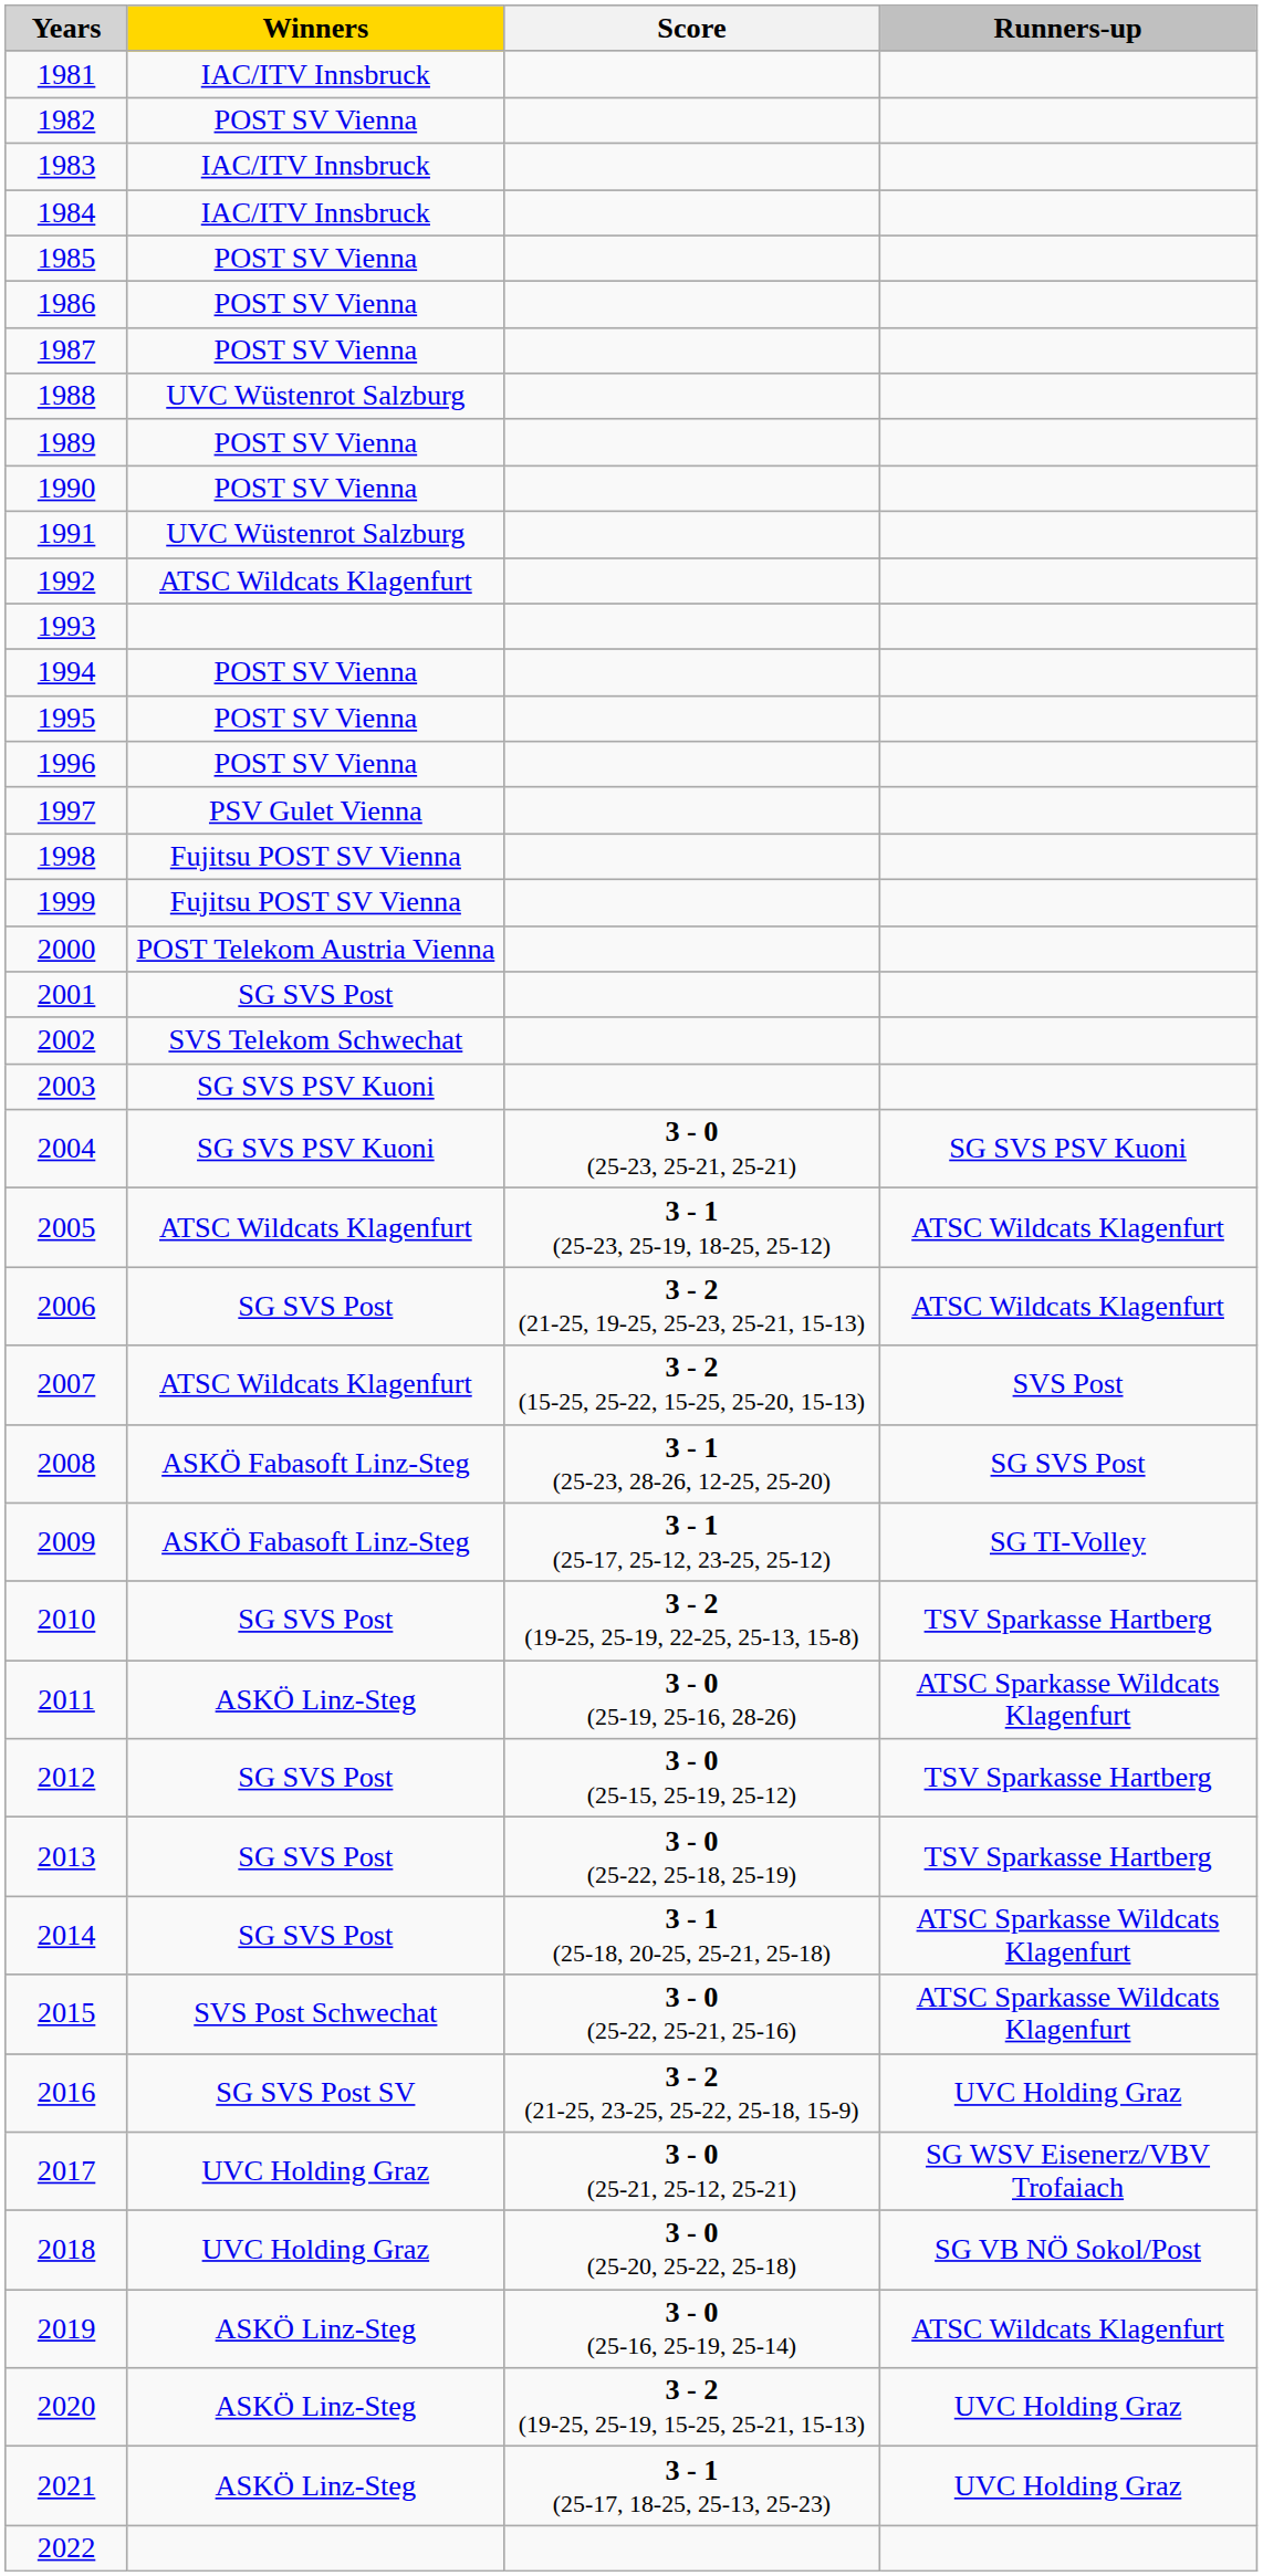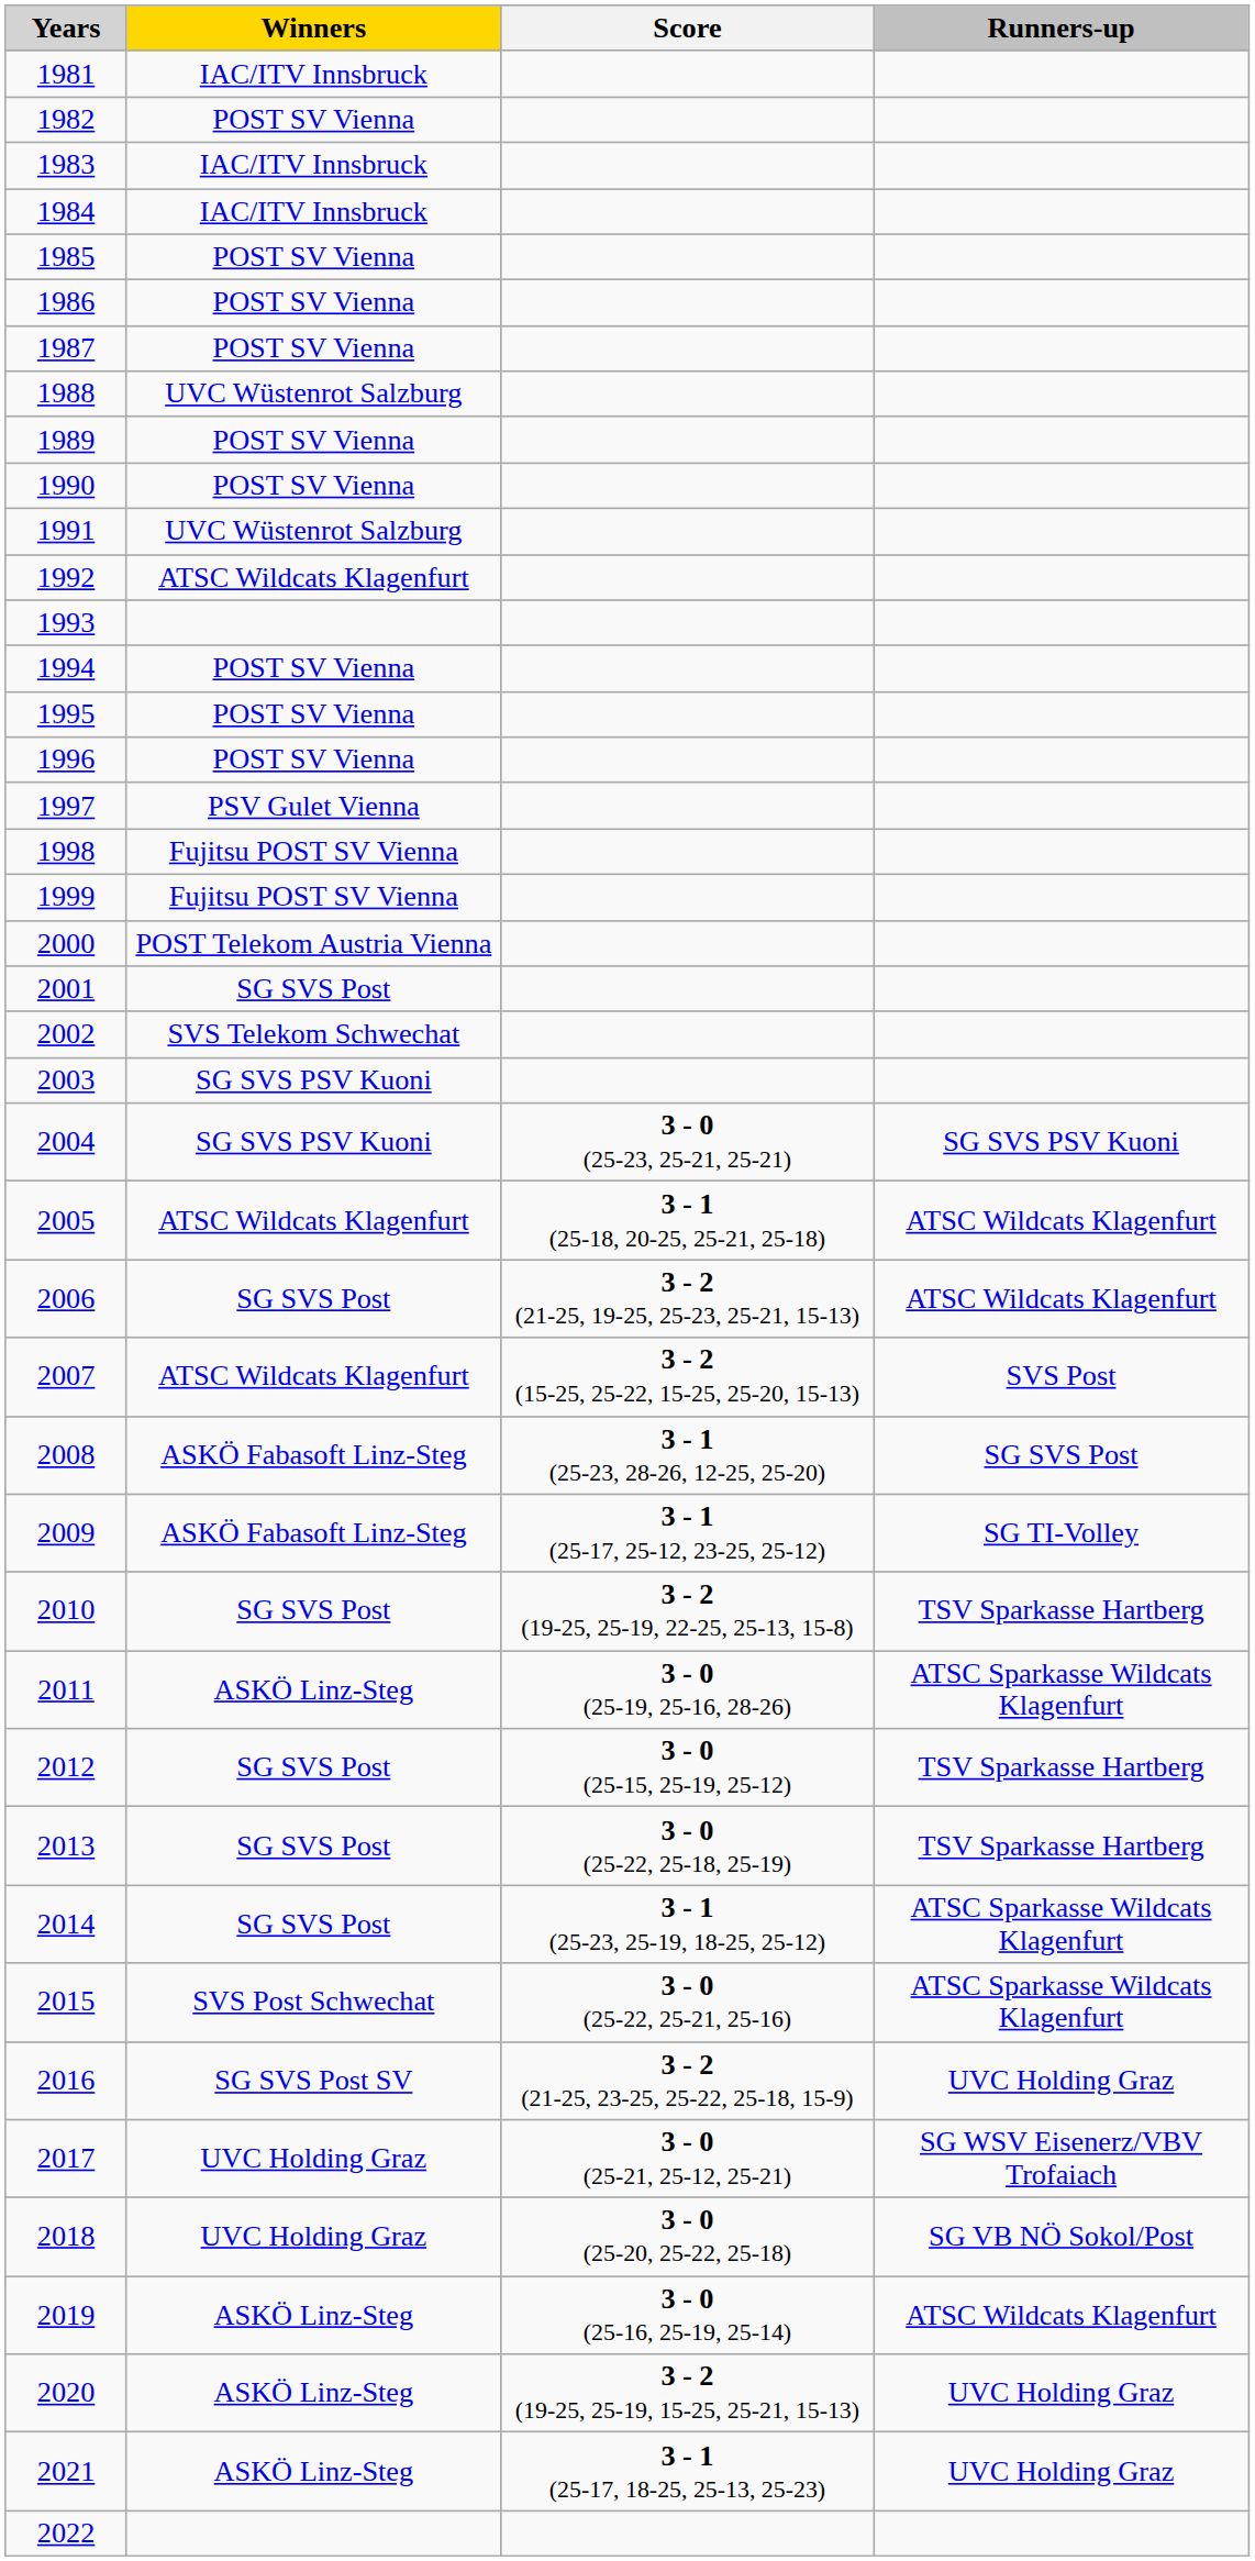 <table class="wikitable">
 <tr>
 <th width=60; style="background:#d3d3d3">Years</th>
 <th width=200; style="background:gold">Winners</th>
 <th width=200>Score</th>
 <th width=200; style="background:silver">Runners-up</th>
 </tr>
 <tr align=center>
 <td><a href='#'>1981</a></td>
 <td><a href='#'>IAC/ITV Innsbruck</a></td>
 <td></td>
 <td></td>
 </tr>
 <tr align=center>
 <td><a href='#'>1982</a></td>
 <td><a href='#'>POST SV Vienna</a></td>
 <td></td>
 <td></td>
 </tr>
 <tr align=center>
 <td><a href='#'>1983</a></td>
 <td><a href='#'>IAC/ITV Innsbruck</a></td>
 <td></td>
 <td></td>
 </tr>
 <tr align=center>
 <td><a href='#'>1984</a></td>
 <td><a href='#'>IAC/ITV Innsbruck</a></td>
 <td></td>
 <td></td>
 </tr>
 <tr align=center>
 <td><a href='#'>1985</a></td>
 <td><a href='#'>POST SV Vienna</a></td>
 <td></td>
 <td></td>
 </tr>
 <tr align=center>
 <td><a href='#'>1986</a></td>
 <td><a href='#'>POST SV Vienna</a></td>
 <td></td>
 <td></td>
 </tr>
 <tr align=center>
 <td><a href='#'>1987</a></td>
 <td><a href='#'>POST SV Vienna</a></td>
 <td></td>
 <td></td>
 </tr>
 <tr align=center>
 <td><a href='#'>1988</a></td>
 <td><a href='#'>UVC Wüstenrot Salzburg</a></td>
 <td></td>
 <td></td>
 </tr>
 <tr align=center>
 <td><a href='#'>1989</a></td>
 <td><a href='#'>POST SV Vienna</a></td>
 <td></td>
 <td></td>
 </tr>
 <tr align=center>
 <td><a href='#'>1990</a></td>
 <td><a href='#'>POST SV Vienna</a></td>
 <td></td>
 <td></td>
 </tr>
 <tr align=center>
 <td><a href='#'>1991</a></td>
 <td><a href='#'>UVC Wüstenrot Salzburg</a></td>
 <td></td>
 <td></td>
 </tr>
 <tr align=center>
 <td><a href='#'>1992</a></td>
 <td><a href='#'>ATSC Wildcats Klagenfurt</a></td>
 <td></td>
 <td></td>
 </tr>
 <tr align=center>
 <td><a href='#'>1993</a></td>
 <td></td>
 <td></td>
 <td></td>
 </tr>
 <tr align=center>
 <td><a href='#'>1994</a></td>
 <td><a href='#'>POST SV Vienna</a></td>
 <td></td>
 <td></td>
 </tr>
 <tr align=center>
 <td><a href='#'>1995</a></td>
 <td><a href='#'>POST SV Vienna</a></td>
 <td></td>
 <td></td>
 </tr>
 <tr align=center>
 <td><a href='#'>1996</a></td>
 <td><a href='#'>POST SV Vienna</a></td>
 <td></td>
 <td></td>
 </tr>
 <tr align=center>
 <td><a href='#'>1997</a></td>
 <td><a href='#'>PSV Gulet Vienna</a></td>
 <td></td>
 <td></td>
 </tr>
 <tr align=center>
 <td><a href='#'>1998</a></td>
 <td><a href='#'>Fujitsu POST SV Vienna</a></td>
 <td></td>
 <td></td>
 </tr>
 <tr align=center>
 <td><a href='#'>1999</a></td>
 <td><a href='#'>Fujitsu POST SV Vienna</a></td>
 <td></td>
 <td></td>
 </tr>
 <tr align=center>
 <td><a href='#'>2000</a></td>
 <td><a href='#'>POST Telekom Austria Vienna</a></td>
 <td></td>
 <td></td>
 </tr>
 <tr align=center>
 <td><a href='#'>2001</a></td>
 <td><a href='#'>SG SVS Post</a></td>
 <td></td>
 <td></td>
 </tr>
 <tr align=center>
 <td><a href='#'>2002</a></td>
 <td><a href='#'>SVS Telekom Schwechat</a></td>
 <td></td>
 <td></td>
 </tr>
 <tr align=center>
 <td><a href='#'>2003</a></td>
 <td><a href='#'>SG SVS PSV Kuoni</a></td>
 <td></td>
 <td></td>
 </tr>
 <tr align=center>
 <td><a href='#'>2004</a></td>
 <td><a href='#'>SG SVS PSV Kuoni</a></td>
 <td><strong>3 - 0</strong><br><small>(25-23, 25-21, 25-21)</small></td>
 <td><a href='#'>SG SVS PSV Kuoni</a></td>
 </tr>
 <tr align=center>
 <td><a href='#'>2005</a></td>
 <td><a href='#'>ATSC Wildcats Klagenfurt</a></td>
-<td><strong>3 - 1</strong><br><small>(25-23, 25-19, 18-25, 25-12)</small></td>
+<td><strong>3 - 1</strong><br><small>(25-18, 20-25, 25-21, 25-18)</small></td>
 <td><a href='#'>ATSC Wildcats Klagenfurt</a></td>
 </tr>
 <tr align=center>
 <td><a href='#'>2006</a></td>
 <td><a href='#'>SG SVS Post</a></td>
 <td><strong>3 - 2</strong><br><small>(21-25, 19-25, 25-23, 25-21, 15-13)</small></td>
 <td><a href='#'>ATSC Wildcats Klagenfurt</a></td>
 </tr>
 <tr align=center>
 <td><a href='#'>2007</a></td>
 <td><a href='#'>ATSC Wildcats Klagenfurt</a></td>
 <td><strong>3 - 2</strong><br><small>(15-25, 25-22, 15-25, 25-20, 15-13)</small></td>
 <td><a href='#'>SVS Post</a></td>
 </tr>
 <tr align=center>
 <td><a href='#'>2008</a></td>
 <td><a href='#'>ASKÖ Fabasoft Linz-Steg</a></td>
 <td><strong>3 - 1</strong><br><small>(25-23, 28-26, 12-25, 25-20)</small></td>
 <td><a href='#'>SG SVS Post</a></td>
 </tr>
 <tr align=center>
 <td><a href='#'>2009</a></td>
 <td><a href='#'>ASKÖ Fabasoft Linz-Steg</a></td>
 <td><strong>3 - 1</strong><br><small>(25-17, 25-12, 23-25, 25-12)</small></td>
 <td><a href='#'>SG TI-Volley</a></td>
 </tr>
 <tr align=center>
 <td><a href='#'>2010</a></td>
 <td><a href='#'>SG SVS Post</a></td>
 <td><strong>3 - 2</strong><br><small>(19-25, 25-19, 22-25, 25-13, 15-8)</small></td>
 <td><a href='#'>TSV Sparkasse Hartberg</a></td>
 </tr>
 <tr align=center>
 <td><a href='#'>2011</a></td>
 <td><a href='#'>ASKÖ Linz-Steg</a></td>
 <td><strong>3 - 0</strong><br><small>(25-19, 25-16, 28-26)</small></td>
 <td><a href='#'>ATSC Sparkasse Wildcats Klagenfurt</a></td>
 </tr>
 <tr align=center>
 <td><a href='#'>2012</a></td>
 <td><a href='#'>SG SVS Post</a></td>
 <td><strong>3 - 0</strong><br><small>(25-15, 25-19, 25-12)</small></td>
 <td><a href='#'>TSV Sparkasse Hartberg</a></td>
 </tr>
 <tr align=center>
 <td><a href='#'>2013</a></td>
 <td><a href='#'>SG SVS Post</a></td>
 <td><strong>3 - 0</strong><br><small>(25-22, 25-18, 25-19)</small></td>
 <td><a href='#'>TSV Sparkasse Hartberg</a></td>
 </tr>
 <tr align=center>
 <td><a href='#'>2014</a></td>
 <td><a href='#'>SG SVS Post</a></td>
-<td><strong>3 - 1</strong><br><small>(25-18, 20-25, 25-21, 25-18)</small></td>
+<td><strong>3 - 1</strong><br><small>(25-23, 25-19, 18-25, 25-12)</small></td>
 <td><a href='#'>ATSC Sparkasse Wildcats Klagenfurt</a></td>
 </tr>
 <tr align=center>
 <td><a href='#'>2015</a></td>
 <td><a href='#'>SVS Post Schwechat</a></td>
 <td><strong>3 - 0</strong><br><small>(25-22, 25-21, 25-16)</small></td>
 <td><a href='#'>ATSC Sparkasse Wildcats Klagenfurt</a></td>
 </tr>
 <tr align=center>
 <td><a href='#'>2016</a></td>
 <td><a href='#'>SG SVS Post SV</a></td>
 <td><strong>3 - 2</strong><br><small>(21-25, 23-25, 25-22, 25-18, 15-9)</small></td>
 <td><a href='#'>UVC Holding Graz</a></td>
 </tr>
 <tr align=center>
 <td><a href='#'>2017</a></td>
 <td><a href='#'>UVC Holding Graz</a></td>
 <td><strong>3 - 0</strong><br><small>(25-21, 25-12, 25-21)</small></td>
 <td><a href='#'>SG WSV Eisenerz/VBV Trofaiach</a></td>
 </tr>
 <tr align=center>
 <td><a href='#'>2018</a></td>
 <td><a href='#'>UVC Holding Graz</a></td>
 <td><strong>3 - 0</strong><br><small>(25-20, 25-22, 25-18)</small></td>
 <td><a href='#'>SG VB NÖ Sokol/Post</a></td>
 </tr>
 <tr align=center>
 <td><a href='#'>2019</a></td>
 <td><a href='#'>ASKÖ Linz-Steg</a></td>
 <td><strong>3 - 0</strong><br><small>(25-16, 25-19, 25-14)</small></td>
 <td><a href='#'>ATSC Wildcats Klagenfurt</a></td>
 </tr>
 <tr align=center>
 <td><a href='#'>2020</a></td>
 <td><a href='#'>ASKÖ Linz-Steg</a></td>
 <td><strong>3 - 2</strong><br><small>(19-25, 25-19, 15-25, 25-21, 15-13)</small></td>
 <td><a href='#'>UVC Holding Graz</a></td>
 </tr>
 <tr align=center>
 <td><a href='#'>2021</a></td>
 <td><a href='#'>ASKÖ Linz-Steg</a></td>
 <td><strong>3 - 1</strong><br><small>(25-17, 18-25, 25-13, 25-23)</small></td>
 <td><a href='#'>UVC Holding Graz</a></td>
 </tr>
 <tr align=center>
 <td><a href='#'>2022</a></td>
 <td></td>
 <td></td>
 <td></td>
 </tr>
 </table>
